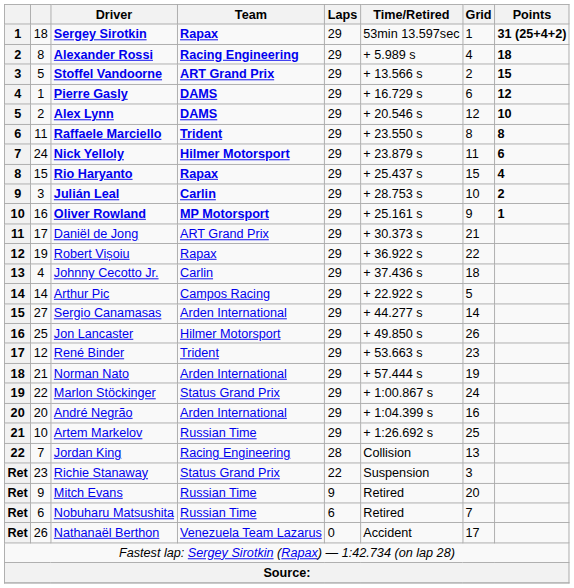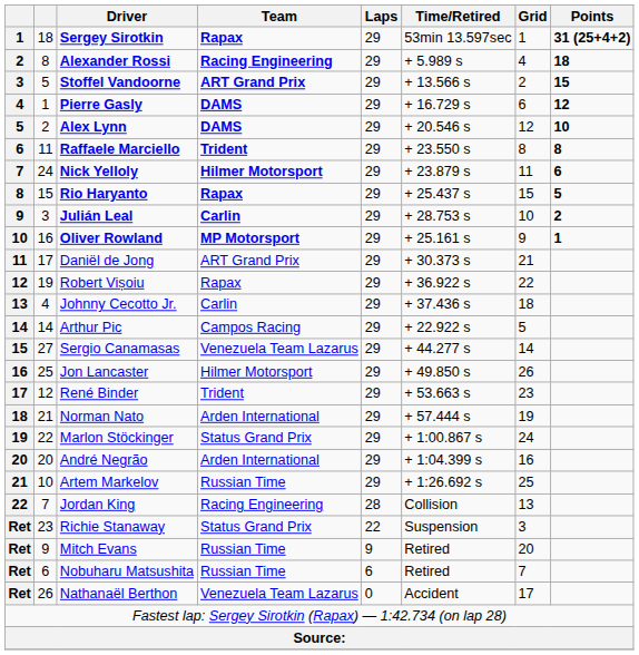 <table class="wikitable" style="font-size:85%">
 <tr>
 <th></th>
 <th></th>
 <th>Driver</th>
 <th>Team</th>
 <th>Laps</th>
 <th>Time/Retired</th>
 <th>Grid</th>
 <th>Points</th>
 </tr>
 <tr>
 <th>1</th>
 <td align="center">18</td>
 <td> <strong><a href='#'>Sergey Sirotkin</a></strong></td>
 <td><strong><a href='#'>Rapax</a></strong></td>
 <td>29</td>
 <td>53min 13.597sec</td>
 <td>1</td>
 <td><strong>31 (25+4+2)</strong></td>
 </tr>
 <tr>
 <th>2</th>
 <td align="center">8</td>
 <td> <strong><a href='#'>Alexander Rossi</a></strong></td>
 <td><strong><a href='#'>Racing Engineering</a></strong></td>
 <td>29</td>
 <td>+ 5.989 s</td>
 <td>4</td>
 <td><strong>18</strong></td>
 </tr>
 <tr>
 <th>3</th>
 <td align="center">5</td>
 <td> <strong><a href='#'>Stoffel Vandoorne</a></strong></td>
 <td><strong><a href='#'>ART Grand Prix</a></strong></td>
 <td>29</td>
 <td>+ 13.566 s</td>
 <td>2</td>
 <td><strong>15</strong></td>
 </tr>
 <tr>
 <th>4</th>
 <td align="center">1</td>
 <td> <strong><a href='#'>Pierre Gasly</a></strong></td>
 <td><strong><a href='#'>DAMS</a></strong></td>
 <td>29</td>
 <td>+ 16.729 s</td>
 <td>6</td>
 <td><strong>12</strong></td>
 </tr>
 <tr>
 <th>5</th>
 <td align="center">2</td>
 <td> <strong><a href='#'>Alex Lynn</a></strong></td>
 <td><strong><a href='#'>DAMS</a></strong></td>
 <td>29</td>
 <td>+ 20.546 s</td>
 <td>12</td>
 <td><strong>10</strong></td>
 </tr>
 <tr>
 <th>6</th>
 <td align="center">11</td>
 <td> <strong><a href='#'>Raffaele Marciello</a></strong></td>
 <td><strong><a href='#'>Trident</a></strong></td>
 <td>29</td>
 <td>+ 23.550 s</td>
 <td>8</td>
 <td><strong>8</strong></td>
 </tr>
 <tr>
 <th>7</th>
 <td align="center">24</td>
 <td> <strong><a href='#'>Nick Yelloly</a></strong></td>
 <td><strong><a href='#'>Hilmer Motorsport</a></strong></td>
 <td>29</td>
 <td>+ 23.879 s</td>
 <td>11</td>
 <td><strong>6</strong></td>
 </tr>
 <tr>
 <th>8</th>
 <td align="center">15</td>
 <td> <strong><a href='#'>Rio Haryanto</a></strong></td>
 <td><strong><a href='#'>Rapax</a></strong></td>
 <td>29</td>
 <td>+ 25.437 s</td>
 <td>15</td>
-<td><strong>4</strong></td>
+<td><strong>5</strong></td>
 </tr>
 <tr>
 <th>9</th>
 <td align="center">3</td>
 <td> <strong><a href='#'>Julián Leal</a></strong></td>
 <td><strong><a href='#'>Carlin</a></strong></td>
 <td>29</td>
 <td>+ 28.753 s</td>
 <td>10</td>
 <td><strong>2</strong></td>
 </tr>
 <tr>
 <th>10 </th>
 <td align="center">16</td>
 <td> <strong><a href='#'>Oliver Rowland</a></strong></td>
 <td><strong><a href='#'>MP Motorsport</a></strong></td>
 <td>29</td>
 <td>+ 25.161 s</td>
 <td>9</td>
 <td><strong>1</strong></td>
 </tr>
 <tr>
 <th>11</th>
 <td align="center">17</td>
 <td> <a href='#'>Daniël de Jong</a></td>
 <td><a href='#'>ART Grand Prix</a></td>
 <td>29</td>
 <td>+ 30.373 s</td>
 <td>21</td>
 <td></td>
 </tr>
 <tr>
 <th>12</th>
 <td align="center">19</td>
 <td> <a href='#'>Robert Vișoiu</a></td>
 <td><a href='#'>Rapax</a></td>
 <td>29</td>
 <td>+ 36.922 s</td>
 <td>22</td>
 <td></td>
 </tr>
 <tr>
 <th>13</th>
 <td align="center">4</td>
 <td> <a href='#'>Johnny Cecotto Jr.</a></td>
 <td><a href='#'>Carlin</a></td>
 <td>29</td>
 <td>+ 37.436 s</td>
 <td>18</td>
 <td></td>
 </tr>
 <tr>
 <th>14 </th>
 <td align="center">14</td>
 <td> <a href='#'>Arthur Pic</a></td>
 <td><a href='#'>Campos Racing</a></td>
 <td>29</td>
 <td>+ 22.922 s</td>
 <td>5</td>
 <td></td>
 </tr>
 <tr>
 <th>15</th>
 <td align="center">27</td>
 <td> <a href='#'>Sergio Canamasas</a></td>
-<td><a href='#'>Arden International</a></td>
+<td><a href='#'>Venezuela Team Lazarus</a></td>
 <td>29</td>
 <td>+ 44.277 s</td>
 <td>14</td>
 <td></td>
 </tr>
 <tr>
 <th>16</th>
 <td align="center">25</td>
 <td> <a href='#'>Jon Lancaster</a></td>
 <td><a href='#'>Hilmer Motorsport</a></td>
 <td>29</td>
 <td>+ 49.850 s</td>
 <td>26</td>
 <td></td>
 </tr>
 <tr>
 <th>17</th>
 <td align="center">12</td>
 <td> <a href='#'>René Binder</a></td>
 <td><a href='#'>Trident</a></td>
 <td>29</td>
 <td>+ 53.663 s</td>
 <td>23</td>
 <td></td>
 </tr>
 <tr>
 <th>18</th>
 <td align="center">21</td>
 <td> <a href='#'>Norman Nato</a></td>
 <td><a href='#'>Arden International</a></td>
 <td>29</td>
 <td>+ 57.444 s</td>
 <td>19</td>
 <td></td>
 </tr>
 <tr>
 <th>19</th>
 <td align="center">22</td>
 <td> <a href='#'>Marlon Stöckinger</a></td>
 <td><a href='#'>Status Grand Prix</a></td>
 <td>29</td>
 <td>+ 1:00.867 s</td>
 <td>24</td>
 <td></td>
 </tr>
 <tr>
 <th>20</th>
 <td align="center">20</td>
 <td> <a href='#'>André Negrão</a></td>
 <td><a href='#'>Arden International</a></td>
 <td>29</td>
 <td>+ 1:04.399 s</td>
 <td>16</td>
 <td></td>
 </tr>
 <tr>
 <th>21</th>
 <td align="center">10</td>
 <td> <a href='#'>Artem Markelov</a></td>
 <td><a href='#'>Russian Time</a></td>
 <td>29</td>
 <td>+ 1:26.692 s</td>
 <td>25</td>
 <td></td>
 </tr>
 <tr>
 <th>22</th>
 <td align="center">7</td>
 <td> <a href='#'>Jordan King</a></td>
 <td><a href='#'>Racing Engineering</a></td>
 <td>28</td>
 <td>Collision</td>
 <td>13</td>
 <td></td>
 </tr>
 <tr>
 <th>Ret</th>
 <td align="center">23</td>
 <td> <a href='#'>Richie Stanaway</a></td>
 <td><a href='#'>Status Grand Prix</a></td>
 <td>22</td>
 <td>Suspension</td>
 <td>3</td>
 <td></td>
 </tr>
 <tr>
 <th>Ret</th>
 <td align="center">9</td>
 <td> <a href='#'>Mitch Evans</a></td>
 <td><a href='#'>Russian Time</a></td>
 <td>9</td>
 <td>Retired</td>
 <td>20</td>
 <td></td>
 </tr>
 <tr>
 <th>Ret</th>
 <td align="center">6</td>
 <td> <a href='#'>Nobuharu Matsushita</a></td>
 <td><a href='#'>Russian Time</a></td>
 <td>6</td>
 <td>Retired</td>
 <td>7</td>
 <td></td>
 </tr>
 <tr>
 <th>Ret</th>
 <td align="center">26</td>
 <td> <a href='#'>Nathanaël Berthon</a></td>
 <td><a href='#'>Venezuela Team Lazarus</a></td>
 <td>0</td>
 <td>Accident</td>
 <td>17</td>
 <td></td>
 </tr>
 <tr>
 <td colspan="8" align="center"><em>Fastest lap: <a href='#'>Sergey Sirotkin</a> (<a href='#'>Rapax</a>) — 1:42.734 (on lap 28)</em></td>
 </tr>
 <tr>
 <th colspan="8">Source:</th>
 </tr>
 <tr>
 </tr>
 </table>
